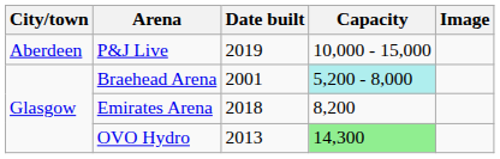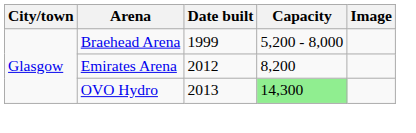 <table class="wikitable sortable">
 <tr>
 <th>City/town</th>
 <th>Arena</th>
 <th>Date built</th>
 <th data-sort-type="number">Capacity</th>
 <th class="unsortable">Image</th>
 </tr>
 <tr>
-<td><a href='#'>Aberdeen</a></td>
-<td><a href='#'>P&J Live</a></td>
-<td>2019</td>
-<td>10,000 - 15,000</td>
-<td></td>
-</tr>
-<tr>
 <td rowspan="3"><a href='#'>Glasgow</a></td>
 <td><a href='#'>Braehead Arena</a></td>
-<td>2001</td>
-<td style="background: paleturquoise;">5,200 - 8,000</td>
+<td>1999</td>
+<td>5,200 - 8,000</td>
 <td></td>
 </tr>
 <tr>
 <td><a href='#'>Emirates Arena</a></td>
-<td>2018</td>
+<td>2012</td>
 <td>8,200</td>
 <td></td>
 </tr>
 <tr>
 <td><a href='#'>OVO Hydro</a></td>
 <td>2013</td>
 <td style="background: lightgreen;">14,300</td>
 <td></td>
 </tr>
 </table>
